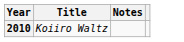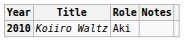 <table class="wikitable plainrowheaders sortable">
 <tr>
 <th scope="col">Year</th>
 <th scope="col">Title</th>
+<th scope="col">Role</th>
 <th scope="col" class="unsortable">Notes</th>
 <th scope="col" class="unsortable"></th>
 </tr>
 <tr>
 <th scope="row">2010</th>
 <td><em>Koiiro Waltz</em></td>
+<td>Aki</td>
 <td></td>
 <td style="text-align:center"></td>
 </tr>
 </table>
